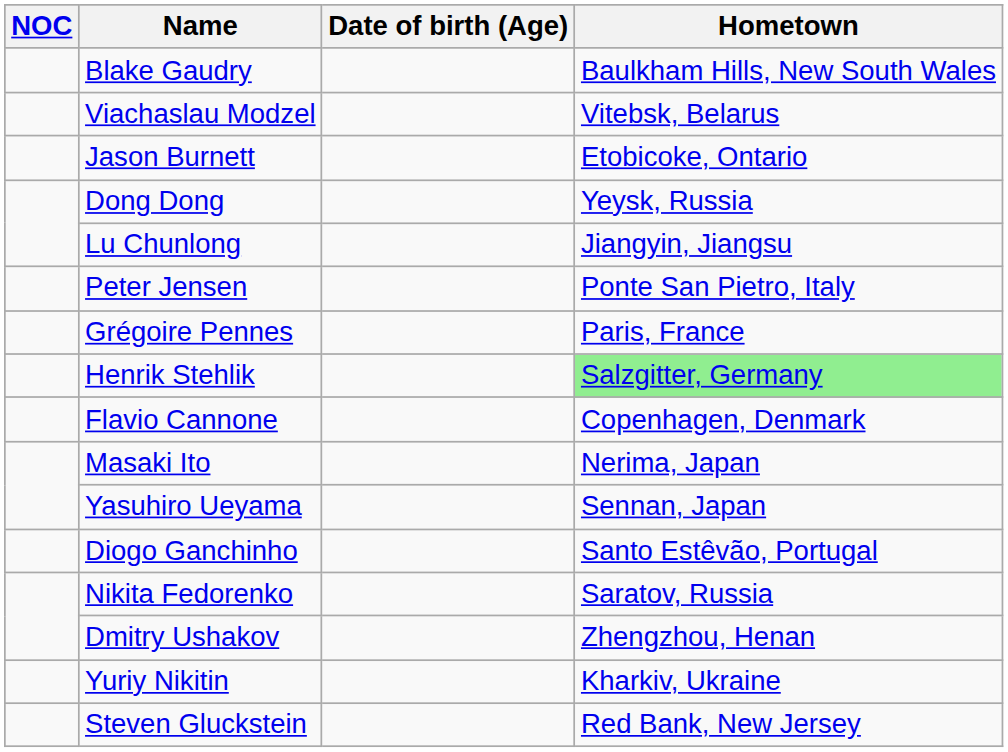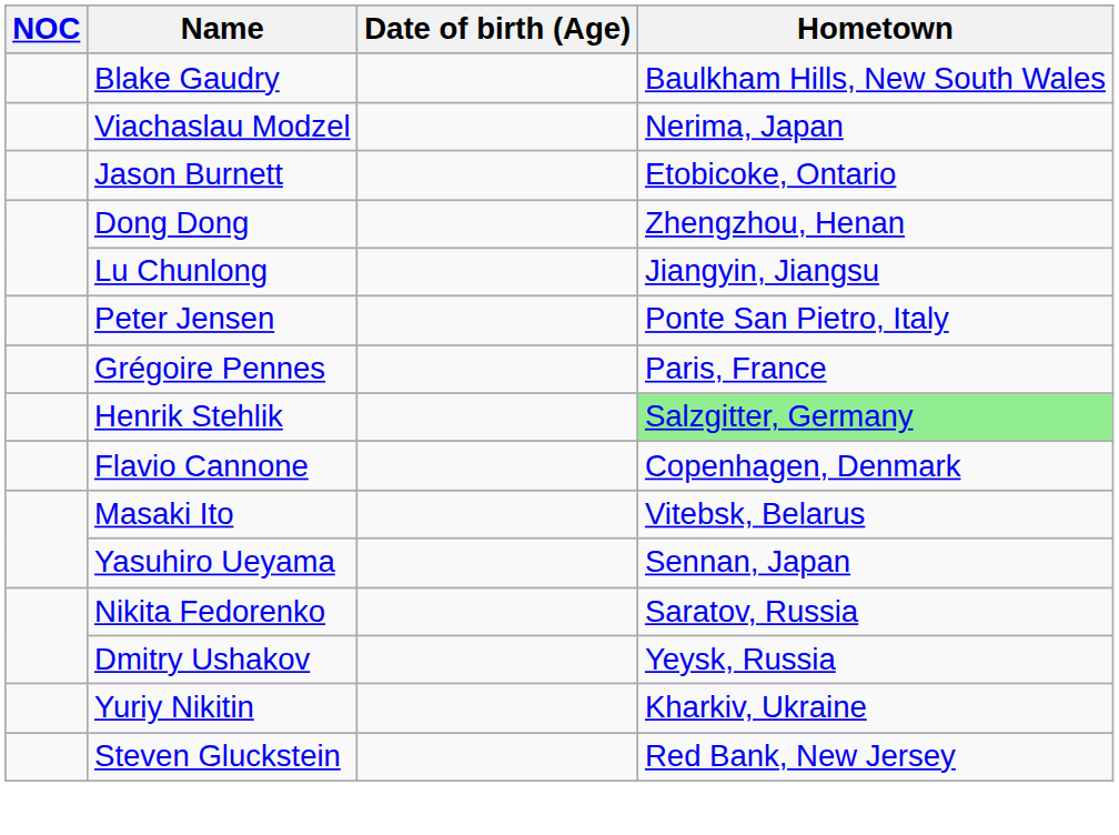 <table class="wikitable sortable">
 <tr>
 <th><a href='#'>NOC</a></th>
 <th>Name</th>
 <th>Date of birth (Age)</th>
 <th>Hometown</th>
 </tr>
 <tr>
 <td></td>
 <td><a href='#'>Blake Gaudry</a></td>
 <td></td>
 <td><a href='#'>Baulkham Hills, New South Wales</a></td>
 </tr>
 <tr>
 <td></td>
 <td><a href='#'>Viachaslau Modzel</a></td>
 <td></td>
-<td><a href='#'>Vitebsk, Belarus</a></td>
+<td><a href='#'>Nerima, Japan</a></td>
 </tr>
 <tr>
 <td></td>
 <td><a href='#'>Jason Burnett</a></td>
 <td></td>
 <td><a href='#'>Etobicoke, Ontario</a></td>
 </tr>
 <tr>
 <td rowspan="2"></td>
 <td><a href='#'>Dong Dong</a></td>
 <td></td>
-<td><a href='#'>Yeysk, Russia</a></td>
+<td><a href='#'>Zhengzhou, Henan</a></td>
 </tr>
 <tr>
 <td><a href='#'>Lu Chunlong</a></td>
 <td></td>
 <td><a href='#'>Jiangyin, Jiangsu</a></td>
 </tr>
 <tr>
 <td></td>
 <td><a href='#'>Peter Jensen</a></td>
 <td></td>
 <td><a href='#'>Ponte San Pietro, Italy</a></td>
 </tr>
 <tr>
 <td></td>
 <td><a href='#'>Grégoire Pennes</a></td>
 <td></td>
 <td><a href='#'>Paris, France</a></td>
 </tr>
 <tr>
 <td></td>
 <td><a href='#'>Henrik Stehlik</a></td>
 <td></td>
 <td style="background: lightgreen;"><a href='#'>Salzgitter, Germany</a></td>
 </tr>
 <tr>
 <td></td>
 <td><a href='#'>Flavio Cannone</a></td>
 <td></td>
 <td><a href='#'>Copenhagen, Denmark</a></td>
 </tr>
 <tr>
 <td rowspan="2"></td>
 <td><a href='#'>Masaki Ito</a></td>
 <td></td>
-<td><a href='#'>Nerima, Japan</a></td>
+<td><a href='#'>Vitebsk, Belarus</a></td>
 </tr>
 <tr>
 <td><a href='#'>Yasuhiro Ueyama</a></td>
 <td></td>
 <td><a href='#'>Sennan, Japan</a></td>
-</tr>
-<tr>
-<td></td>
-<td><a href='#'>Diogo Ganchinho</a></td>
-<td></td>
-<td><a href='#'>Santo Estêvão, Portugal</a></td>
 </tr>
 <tr>
 <td rowspan="2"></td>
 <td><a href='#'>Nikita Fedorenko</a></td>
 <td></td>
 <td><a href='#'>Saratov, Russia</a></td>
 </tr>
 <tr>
 <td><a href='#'>Dmitry Ushakov</a></td>
 <td></td>
-<td><a href='#'>Zhengzhou, Henan</a></td>
+<td><a href='#'>Yeysk, Russia</a></td>
 </tr>
 <tr>
 <td></td>
 <td><a href='#'>Yuriy Nikitin</a></td>
 <td></td>
 <td><a href='#'>Kharkiv, Ukraine</a></td>
 </tr>
 <tr>
 <td></td>
 <td><a href='#'>Steven Gluckstein</a></td>
 <td></td>
 <td><a href='#'>Red Bank, New Jersey</a></td>
 </tr>
 </table>
